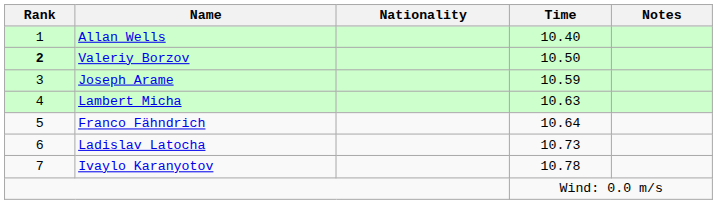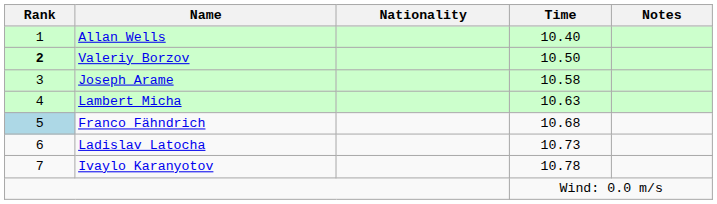 <table class="wikitable sortable" style="text-align:center;width: 55%">
 <tr>
 <th>Rank</th>
 <th>Name</th>
 <th>Nationality</th>
 <th>Time</th>
 <th>Notes</th>
 </tr>
 <tr bgcolor=ccffcc>
 <td>1</td>
 <td align=left><a href='#'>Allan Wells</a></td>
 <td align=left></td>
 <td>10.40</td>
 <td></td>
 </tr>
 <tr bgcolor=ccffcc>
 <td><strong>2</strong></td>
 <td align=left><a href='#'>Valeriy Borzov</a></td>
 <td align=left></td>
 <td>10.50</td>
 <td></td>
 </tr>
 <tr bgcolor=ccffcc>
 <td>3</td>
 <td align=left><a href='#'>Joseph Arame</a></td>
 <td align=left></td>
-<td>10.59</td>
+<td>10.58</td>
 <td></td>
 </tr>
 <tr bgcolor=ccffcc>
 <td>4</td>
 <td align=left><a href='#'>Lambert Micha</a></td>
 <td align=left></td>
 <td>10.63</td>
 <td></td>
 </tr>
 <tr>
-<td>5</td>
+<td style="background: lightblue;">5</td>
 <td align=left><a href='#'>Franco Fähndrich</a></td>
 <td align=left></td>
-<td>10.64</td>
+<td>10.68</td>
 <td></td>
 </tr>
 <tr>
 <td>6</td>
 <td align=left><a href='#'>Ladislav Latocha</a></td>
 <td align=left></td>
 <td>10.73</td>
 <td></td>
 </tr>
 <tr>
 <td>7</td>
 <td align=left><a href='#'>Ivaylo Karanyotov</a></td>
 <td align=left></td>
 <td>10.78</td>
 <td></td>
 </tr>
 <tr>
 <td colspan="3"></td>
 <td colspan="2">Wind: 0.0 m/s</td>
 </tr>
 </table>
